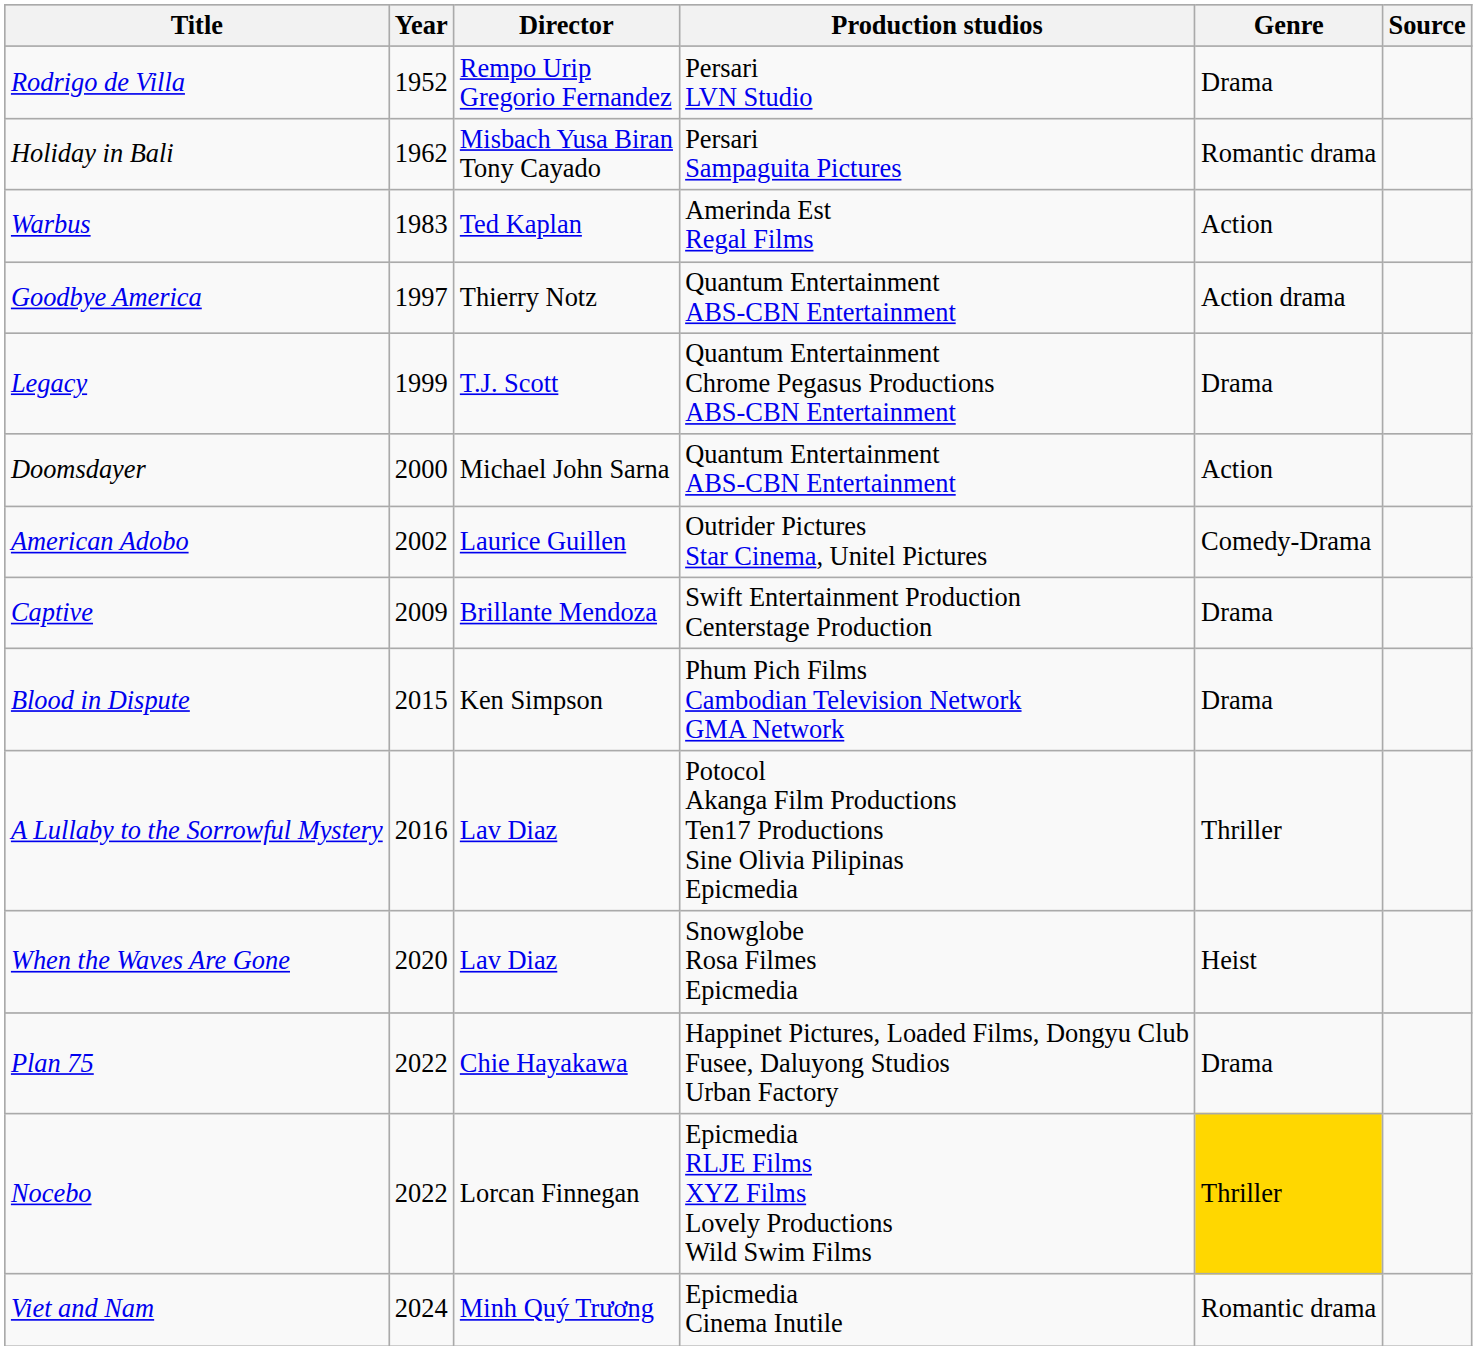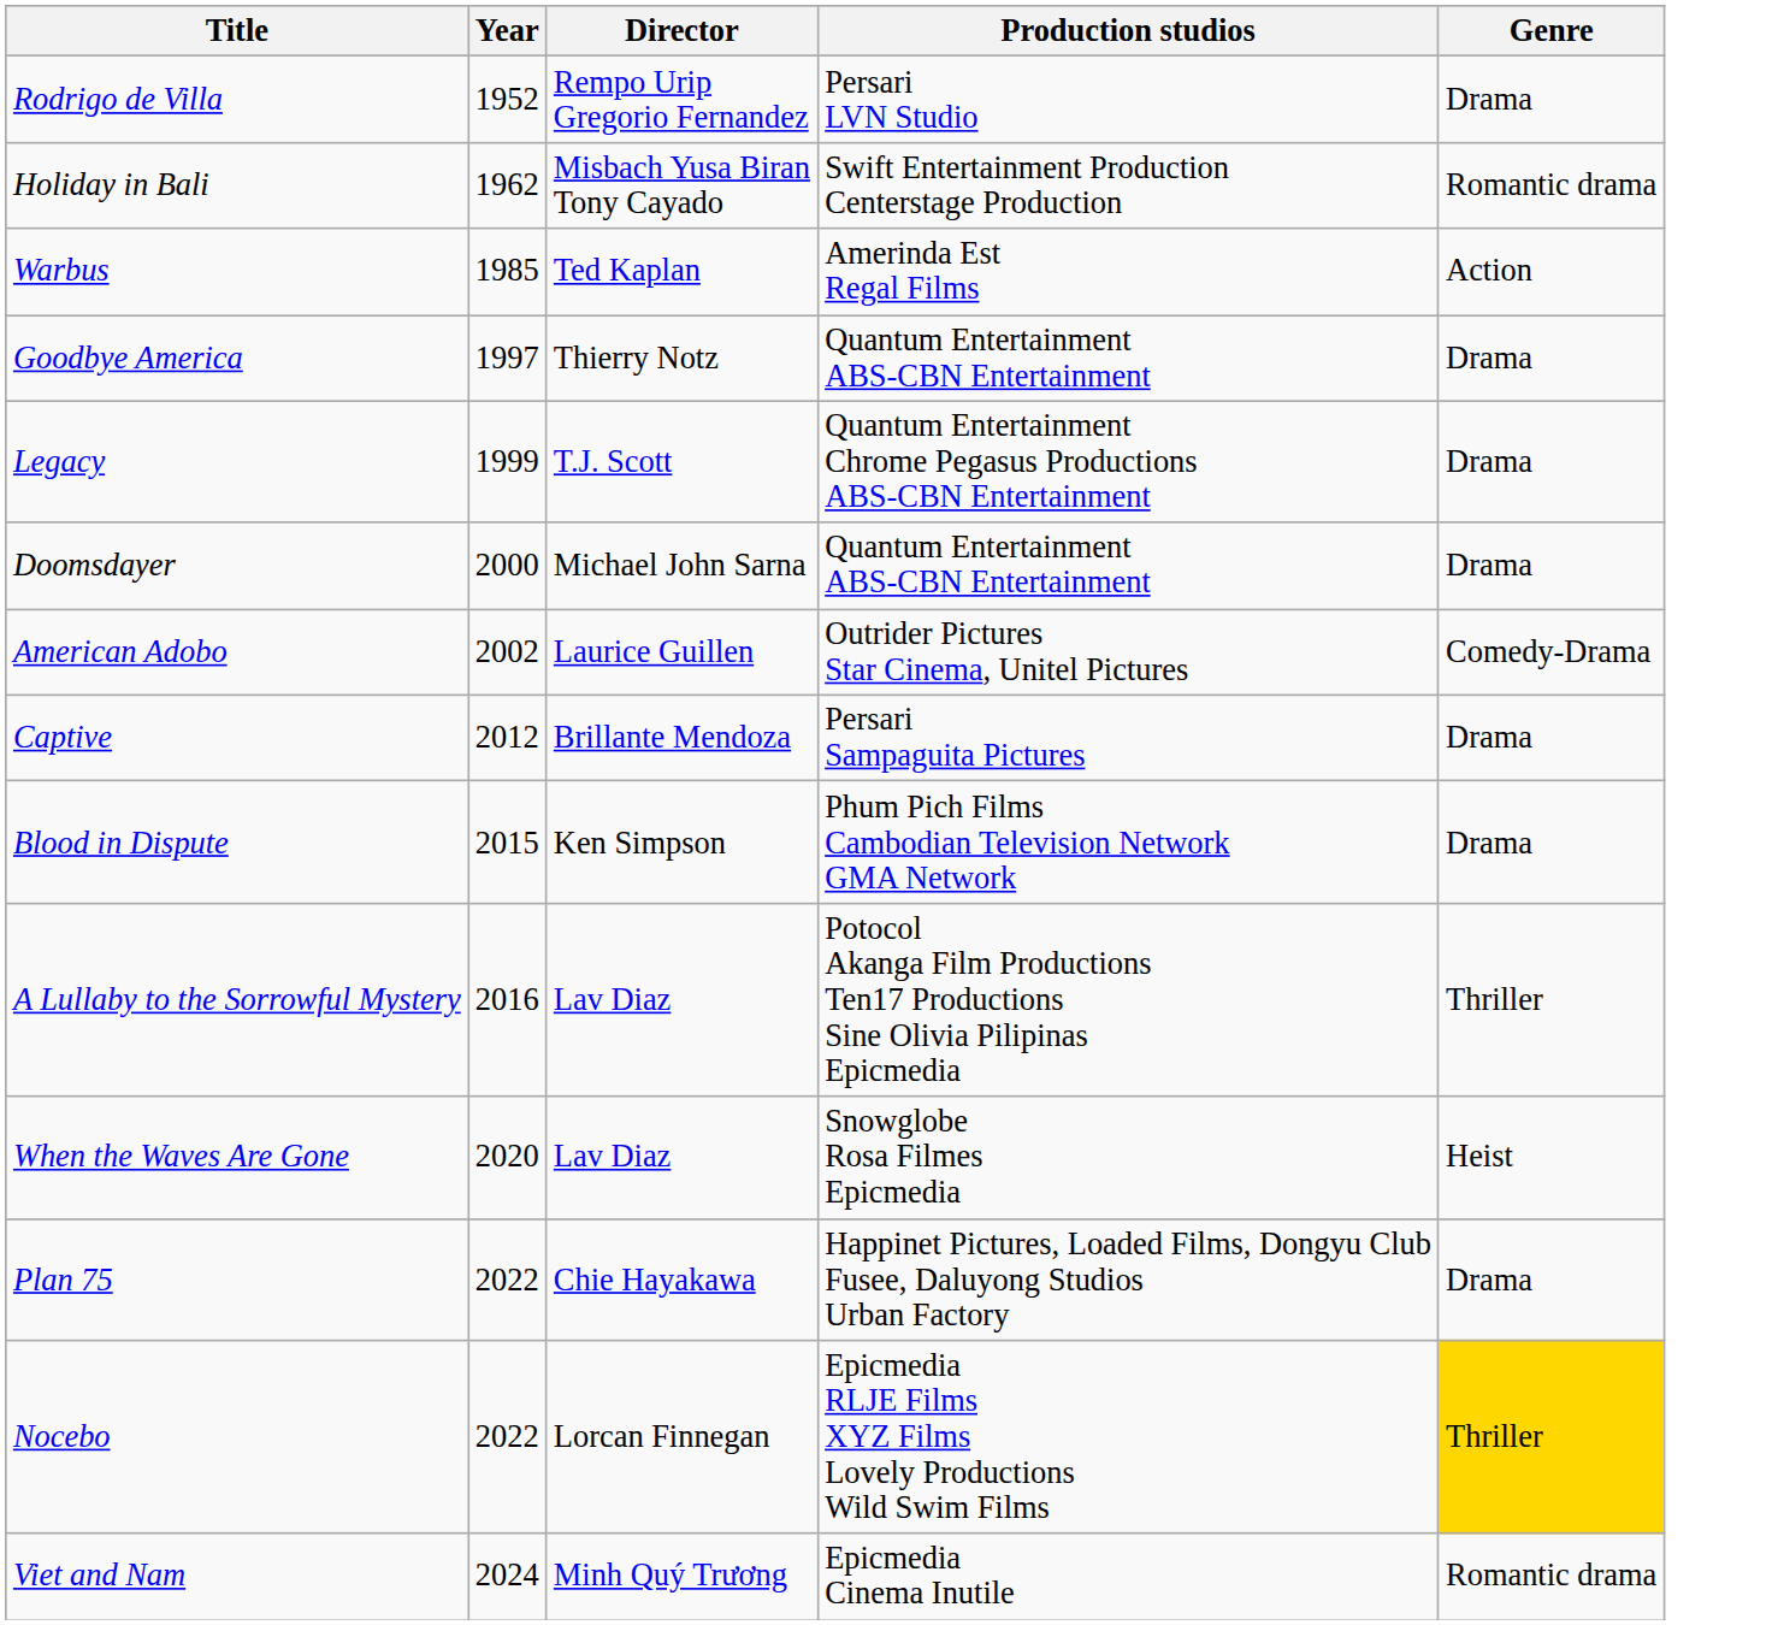 <table class="wikitable sortable">
 <tr>
 <th>Title</th>
 <th>Year</th>
 <th>Director</th>
 <th>Production studios</th>
 <th>Genre</th>
-<th>Source</th>
 </tr>
 <tr>
 <td><em><a href='#'>Rodrigo de Villa</a></em></td>
 <td>1952</td>
 <td><a href='#'>Rempo Urip</a> <br><a href='#'>Gregorio Fernandez</a></td>
 <td>Persari <br><a href='#'>LVN Studio</a></td>
 <td>Drama</td>
-<td></td>
 </tr>
 <tr>
 <td><em>Holiday in Bali</em></td>
 <td>1962</td>
 <td><a href='#'>Misbach Yusa Biran</a> <br>Tony Cayado</td>
-<td>Persari <br><a href='#'>Sampaguita Pictures</a></td>
+<td>Swift Entertainment Production <br>Centerstage Production</td>
 <td>Romantic drama</td>
-<td></td>
 </tr>
 <tr>
 <td><em><a href='#'>Warbus</a></em></td>
-<td>1983</td>
+<td>1985</td>
 <td><a href='#'>Ted Kaplan</a> </td>
 <td>Amerinda Est <br><a href='#'>Regal Films</a></td>
 <td>Action</td>
-<td></td>
 </tr>
 <tr>
 <td><em><a href='#'>Goodbye America</a></em></td>
 <td>1997</td>
 <td>Thierry Notz </td>
 <td>Quantum Entertainment <br><a href='#'>ABS-CBN Entertainment</a></td>
-<td>Action drama</td>
-<td></td>
+<td>Drama</td>
 </tr>
 <tr>
 <td><em><a href='#'>Legacy</a></em></td>
 <td>1999</td>
 <td><a href='#'>T.J. Scott</a> </td>
 <td>Quantum Entertainment <br>Chrome Pegasus Productions<br><a href='#'>ABS-CBN Entertainment</a></td>
 <td>Drama</td>
-<td></td>
 </tr>
 <tr>
 <td><em>Doomsdayer</em></td>
 <td>2000</td>
 <td>Michael John Sarna </td>
 <td>Quantum Entertainment <br><a href='#'>ABS-CBN Entertainment</a></td>
-<td>Action</td>
-<td></td>
+<td>Drama</td>
 </tr>
 <tr>
 <td><em><a href='#'>American Adobo</a></em></td>
 <td>2002</td>
 <td><a href='#'>Laurice Guillen</a></td>
 <td>Outrider Pictures <br><a href='#'>Star Cinema</a>, Unitel Pictures</td>
 <td>Comedy-Drama</td>
-<td></td>
 </tr>
 <tr>
 <td><em><a href='#'>Captive</a></em></td>
-<td>2009</td>
+<td>2012</td>
 <td><a href='#'>Brillante Mendoza</a></td>
-<td>Swift Entertainment Production <br>Centerstage Production</td>
+<td>Persari <br><a href='#'>Sampaguita Pictures</a></td>
 <td>Drama</td>
-<td></td>
 </tr>
 <tr>
 <td><em><a href='#'>Blood in Dispute</a></em></td>
 <td>2015</td>
 <td>Ken Simpson </td>
 <td>Phum Pich Films <br> <a href='#'>Cambodian Television Network</a> <br><a href='#'>GMA Network</a></td>
 <td>Drama</td>
-<td></td>
 </tr>
 <tr>
 <td><em><a href='#'>A Lullaby to the Sorrowful Mystery</a></em></td>
 <td>2016</td>
 <td><a href='#'>Lav Diaz</a></td>
 <td>Potocol <br>Akanga Film Productions <br>Ten17 Productions<br>Sine Olivia Pilipinas<br>Epicmedia</td>
 <td>Thriller</td>
-<td></td>
 </tr>
 <tr>
 <td><em><a href='#'>When the Waves Are Gone</a></em></td>
 <td>2020</td>
 <td><a href='#'>Lav Diaz</a></td>
 <td>Snowglobe <br>Rosa Filmes <br>Epicmedia</td>
 <td>Heist</td>
-<td></td>
 </tr>
 <tr>
 <td><em><a href='#'>Plan 75</a></em></td>
 <td>2022</td>
 <td><a href='#'>Chie Hayakawa</a> </td>
 <td>Happinet Pictures, Loaded Films, Dongyu Club <br>Fusee, Daluyong Studios <br>Urban Factory </td>
 <td>Drama</td>
-<td></td>
 </tr>
 <tr>
 <td><em><a href='#'>Nocebo</a></em></td>
 <td>2022</td>
 <td>Lorcan Finnegan </td>
 <td>Epicmedia<br><a href='#'>RLJE Films</a> <br><a href='#'>XYZ Films</a>  <br>Lovely Productions <br> Wild Swim Films </td>
 <td style="background: gold;">Thriller</td>
-<td></td>
 </tr>
 <tr>
 <td><em><a href='#'>Viet and Nam</a></em></td>
 <td>2024</td>
 <td><a href='#'>Minh Quý Trương</a> </td>
 <td>Epicmedia<br>Cinema Inutile </td>
 <td>Romantic drama</td>
-<td></td>
 </tr>
 </table>
